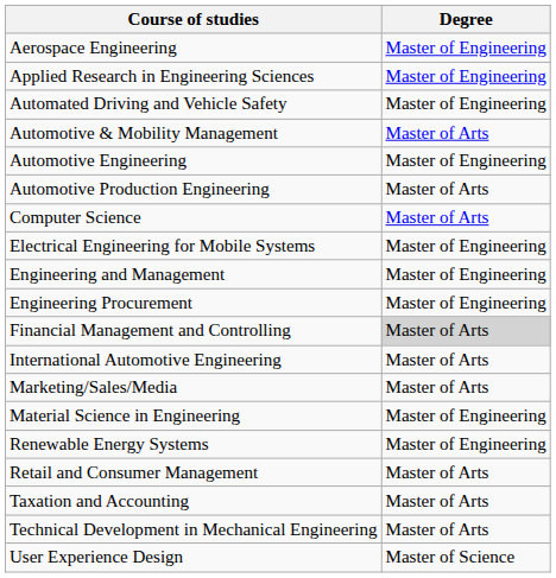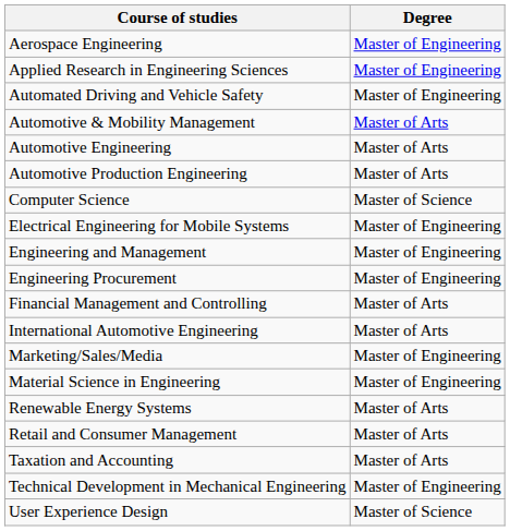 <table class="wikitable">
 <tr>
 <th>Course of studies</th>
 <th>Degree</th>
 </tr>
 <tr>
 <td>Aerospace Engineering</td>
 <td><a href='#'>Master of Engineering</a></td>
 </tr>
 <tr>
 <td>Applied Research in Engineering Sciences</td>
 <td><a href='#'>Master of Engineering</a></td>
 </tr>
 <tr>
 <td>Automated Driving and Vehicle Safety</td>
 <td>Master of Engineering</td>
 </tr>
 <tr>
 <td>Automotive & Mobility Management</td>
 <td><a href='#'>Master of Arts</a></td>
 </tr>
 <tr>
 <td>Automotive Engineering</td>
-<td>Master of Engineering</td>
+<td>Master of Arts</td>
 </tr>
 <tr>
 <td>Automotive Production Engineering</td>
 <td>Master of Arts</td>
 </tr>
 <tr>
 <td>Computer Science</td>
-<td><a href='#'>Master of Arts</a></td>
+<td>Master of Science</td>
 </tr>
 <tr>
 <td>Electrical Engineering for Mobile Systems</td>
 <td>Master of Engineering</td>
 </tr>
 <tr>
 <td>Engineering and Management</td>
 <td>Master of Engineering</td>
 </tr>
 <tr>
 <td>Engineering Procurement</td>
 <td>Master of Engineering</td>
 </tr>
 <tr>
 <td>Financial Management and Controlling</td>
-<td style="background: lightgrey;">Master of Arts</td>
+<td>Master of Arts</td>
 </tr>
 <tr>
 <td>International Automotive Engineering</td>
 <td>Master of Arts</td>
 </tr>
 <tr>
 <td>Marketing/Sales/Media</td>
-<td>Master of Arts</td>
+<td>Master of Engineering</td>
 </tr>
 <tr>
 <td>Material Science in Engineering</td>
 <td>Master of Engineering</td>
 </tr>
 <tr>
 <td>Renewable Energy Systems</td>
-<td>Master of Engineering</td>
+<td>Master of Arts</td>
 </tr>
 <tr>
 <td>Retail and Consumer Management</td>
 <td>Master of Arts</td>
 </tr>
 <tr>
 <td>Taxation and Accounting</td>
 <td>Master of Arts</td>
 </tr>
 <tr>
 <td>Technical Development in Mechanical Engineering</td>
-<td>Master of Arts</td>
+<td>Master of Engineering</td>
 </tr>
 <tr>
 <td>User Experience Design</td>
 <td>Master of Science</td>
 </tr>
 </table>
